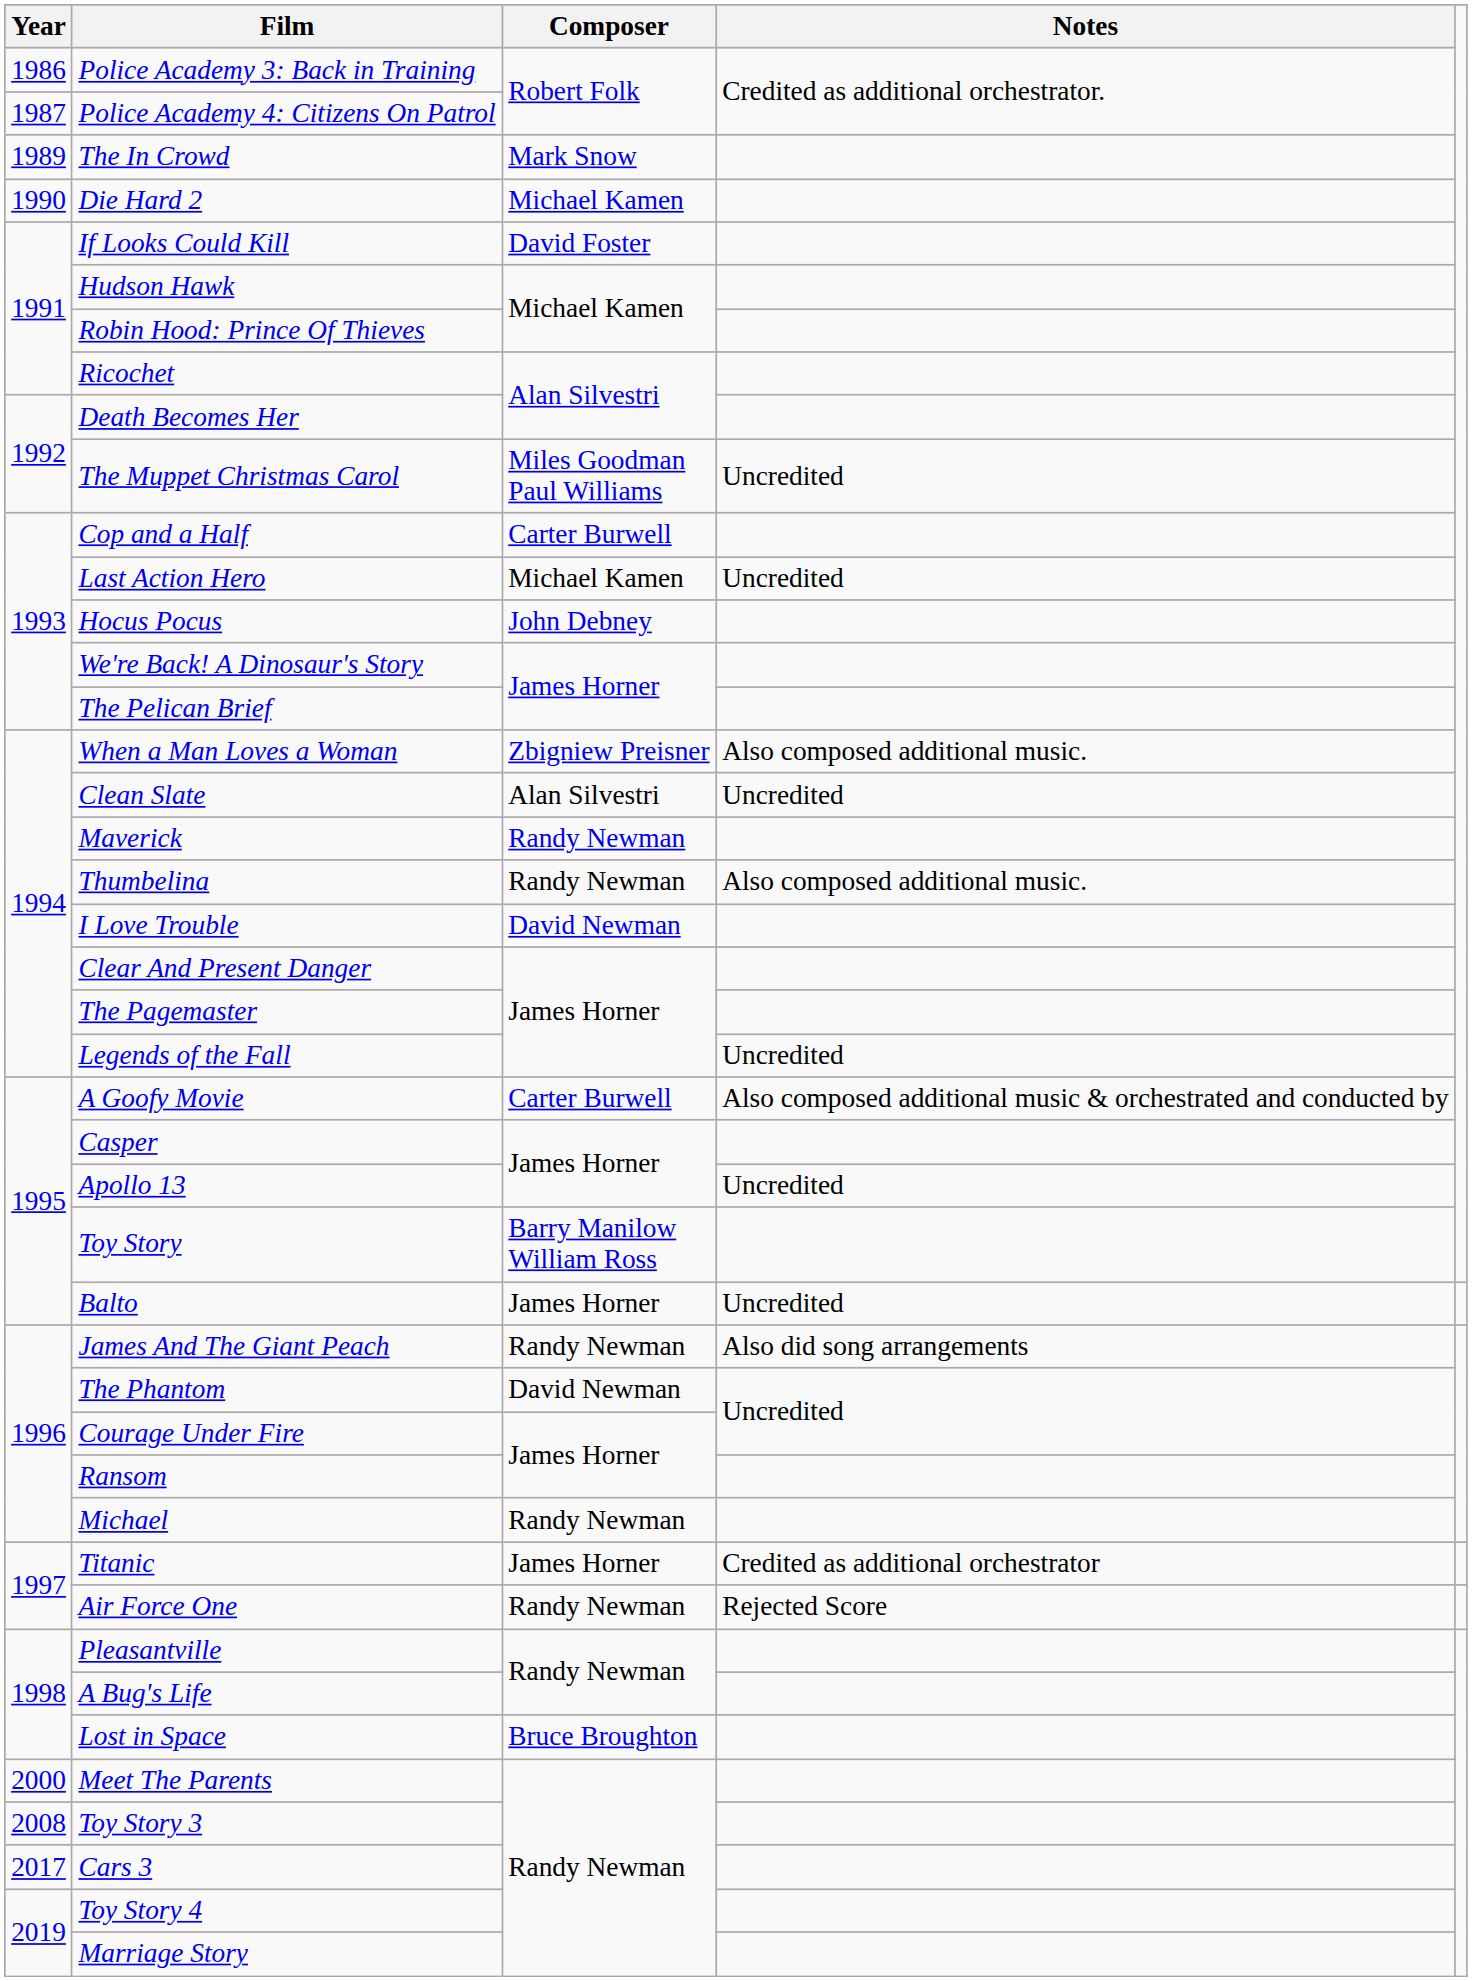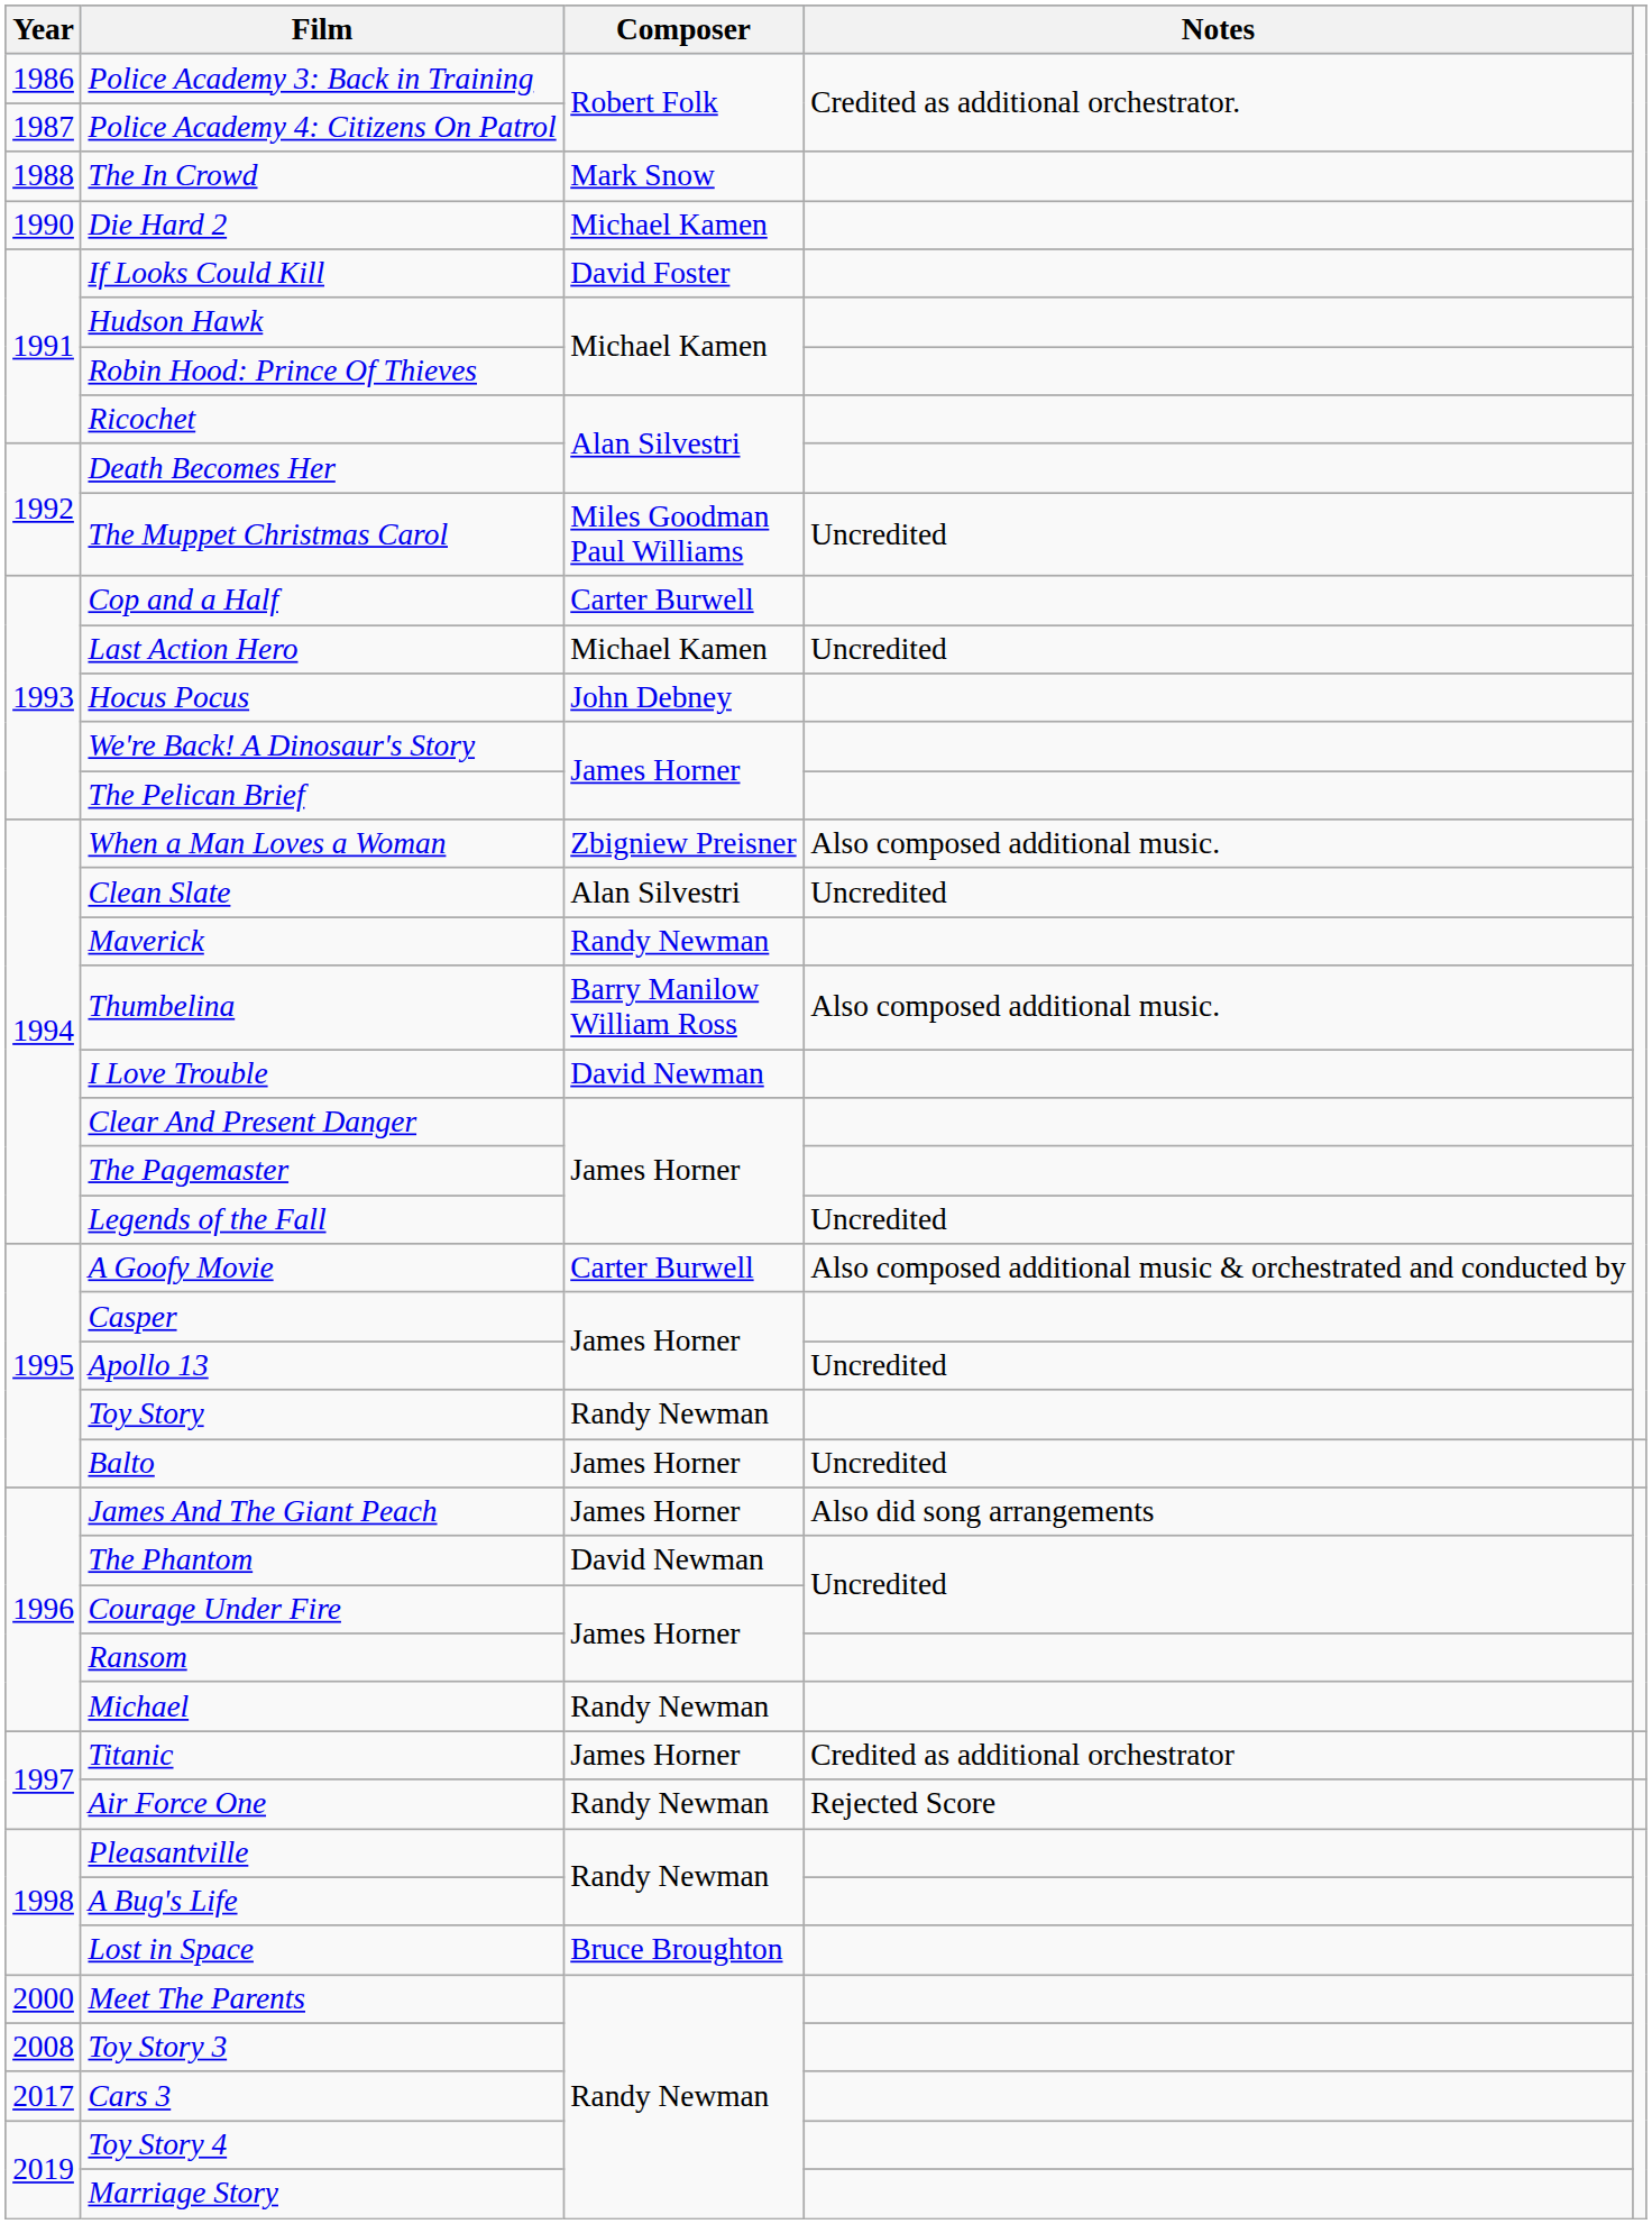 <table class="wikitable">
 <tr style="background:#b0c4de; text-align:center;">
 <th>Year</th>
 <th>Film</th>
 <th>Composer</th>
 <th>Notes</th>
 </tr>
 <tr>
 <td><a href='#'>1986</a></td>
 <td><em><a href='#'>Police Academy 3: Back in Training</a></em></td>
 <td rowspan="2"><a href='#'>Robert Folk</a></td>
 <td rowspan="2">Credited as additional orchestrator.</td>
 </tr>
 <tr>
 <td><a href='#'>1987</a></td>
 <td><em><a href='#'>Police Academy 4: Citizens On Patrol</a></em></td>
 </tr>
 <tr>
-<td><a href='#'>1989</a></td>
+<td><a href='#'>1988</a></td>
 <td><em><a href='#'>The In Crowd</a></em></td>
 <td><a href='#'>Mark Snow</a></td>
 <td></td>
 </tr>
 <tr>
 <td><a href='#'>1990</a></td>
 <td><em><a href='#'>Die Hard 2</a></em></td>
 <td><a href='#'>Michael Kamen</a></td>
 <td></td>
 </tr>
 <tr>
 <td rowspan="4"><a href='#'>1991</a></td>
 <td><em><a href='#'>If Looks Could Kill</a></em></td>
 <td><a href='#'>David Foster</a></td>
 <td></td>
 </tr>
 <tr>
 <td><em><a href='#'>Hudson Hawk</a></em></td>
 <td rowspan="2">Michael Kamen</td>
 <td></td>
 </tr>
 <tr>
 <td><em><a href='#'>Robin Hood: Prince Of Thieves</a></em></td>
 <td></td>
 </tr>
 <tr>
 <td><em><a href='#'>Ricochet</a></em></td>
 <td rowspan="2"><a href='#'>Alan Silvestri</a></td>
 <td></td>
 </tr>
 <tr>
 <td rowspan="2"><a href='#'>1992</a></td>
 <td><em><a href='#'>Death Becomes Her</a></em></td>
 <td></td>
 </tr>
 <tr>
 <td><em><a href='#'>The Muppet Christmas Carol</a></em></td>
 <td><a href='#'>Miles Goodman</a><br><a href='#'>Paul Williams</a></td>
 <td>Uncredited</td>
 </tr>
 <tr>
 <td rowspan="5"><a href='#'>1993</a></td>
 <td><em><a href='#'>Cop and a Half</a></em></td>
 <td><a href='#'>Carter Burwell</a></td>
 <td></td>
 </tr>
 <tr>
 <td><em><a href='#'>Last Action Hero</a></em></td>
 <td>Michael Kamen</td>
 <td>Uncredited</td>
 </tr>
 <tr>
 <td><em><a href='#'>Hocus Pocus</a></em></td>
 <td><a href='#'>John Debney</a></td>
 <td></td>
 </tr>
 <tr>
 <td><em><a href='#'>We're Back! A Dinosaur's Story</a></em></td>
 <td rowspan="2"><a href='#'>James Horner</a></td>
 <td></td>
 </tr>
 <tr>
 <td><em><a href='#'>The Pelican Brief</a></em></td>
 <td></td>
 </tr>
 <tr>
 <td rowspan="8"><a href='#'>1994</a></td>
 <td><em><a href='#'>When a Man Loves a Woman</a></em></td>
 <td><a href='#'>Zbigniew Preisner</a></td>
 <td>Also composed additional music.</td>
 </tr>
 <tr>
 <td><em><a href='#'>Clean Slate</a></em></td>
 <td>Alan Silvestri</td>
 <td>Uncredited</td>
 </tr>
 <tr>
 <td><em><a href='#'>Maverick</a></em></td>
 <td><a href='#'>Randy Newman</a></td>
 <td></td>
 </tr>
 <tr>
 <td><em><a href='#'>Thumbelina</a></em></td>
-<td>Randy Newman</td>
+<td><a href='#'>Barry Manilow</a><br><a href='#'>William Ross</a></td>
 <td>Also composed additional music.</td>
 </tr>
 <tr>
 <td><em><a href='#'>I Love Trouble</a></em></td>
 <td><a href='#'>David Newman</a></td>
 <td></td>
 </tr>
 <tr>
 <td><em><a href='#'>Clear And Present Danger</a></em></td>
 <td rowspan="3">James Horner</td>
 <td></td>
 </tr>
 <tr>
 <td><em><a href='#'>The Pagemaster</a></em></td>
 <td></td>
 </tr>
 <tr>
 <td><em><a href='#'>Legends of the Fall</a></em></td>
 <td>Uncredited</td>
 </tr>
 <tr>
 <td rowspan="5"><a href='#'>1995</a></td>
 <td><em><a href='#'>A Goofy Movie</a></em></td>
 <td><a href='#'>Carter Burwell</a></td>
 <td>Also composed additional music & orchestrated and conducted by</td>
 </tr>
 <tr>
 <td><em><a href='#'>Casper</a></em></td>
 <td rowspan="2">James Horner</td>
 <td></td>
 </tr>
 <tr>
 <td><em><a href='#'>Apollo 13</a></em></td>
 <td>Uncredited</td>
 </tr>
 <tr>
 <td><em><a href='#'>Toy Story</a></em></td>
-<td><a href='#'>Barry Manilow</a><br><a href='#'>William Ross</a></td>
+<td>Randy Newman</td>
 <td></td>
 </tr>
 <tr>
 <td><em><a href='#'>Balto</a></em></td>
 <td>James Horner</td>
 <td>Uncredited</td>
 <td></td>
 </tr>
 <tr>
 <td rowspan="5"><a href='#'>1996</a></td>
 <td><em><a href='#'>James And The Giant Peach</a></em></td>
-<td>Randy Newman</td>
+<td>James Horner</td>
 <td>Also did song arrangements</td>
 </tr>
 <tr>
 <td><em><a href='#'>The Phantom</a></em></td>
 <td>David Newman</td>
 <td rowspan="2">Uncredited</td>
 </tr>
 <tr>
 <td><em><a href='#'>Courage Under Fire</a></em></td>
 <td rowspan="2">James Horner</td>
 </tr>
 <tr>
 <td><em><a href='#'>Ransom</a></em></td>
 <td></td>
 </tr>
 <tr>
 <td><em><a href='#'>Michael</a></em></td>
 <td>Randy Newman</td>
 <td></td>
 </tr>
 <tr>
 <td rowspan="2"><a href='#'>1997</a></td>
 <td><em><a href='#'>Titanic</a></em></td>
 <td>James Horner</td>
 <td>Credited as additional orchestrator</td>
 <td></td>
 </tr>
 <tr>
 <td><em><a href='#'>Air Force One</a></em></td>
 <td>Randy Newman</td>
 <td>Rejected Score</td>
 <td></td>
 </tr>
 <tr>
 <td rowspan="3"><a href='#'>1998</a></td>
 <td><em><a href='#'>Pleasantville</a></em></td>
 <td rowspan="2">Randy Newman</td>
 <td></td>
 </tr>
 <tr>
 <td><em><a href='#'>A Bug's Life</a></em></td>
 <td></td>
 </tr>
 <tr>
 <td><a href='#'><em>Lost in Space</em></a></td>
 <td><a href='#'>Bruce Broughton</a></td>
 <td></td>
 </tr>
 <tr>
 <td><a href='#'>2000</a></td>
 <td><em><a href='#'>Meet The Parents</a></em></td>
 <td rowspan="5">Randy Newman</td>
 <td></td>
 </tr>
 <tr>
 <td><a href='#'>2008</a></td>
 <td><em><a href='#'>Toy Story 3</a></em></td>
 <td></td>
 </tr>
 <tr>
 <td><a href='#'>2017</a></td>
 <td><em><a href='#'>Cars 3</a></em></td>
 <td></td>
 </tr>
 <tr>
 <td rowspan="2"><a href='#'>2019</a></td>
 <td><em><a href='#'>Toy Story 4</a></em></td>
 <td></td>
 </tr>
 <tr>
 <td><em><a href='#'>Marriage Story</a></em></td>
 <td></td>
 </tr>
 </table>
